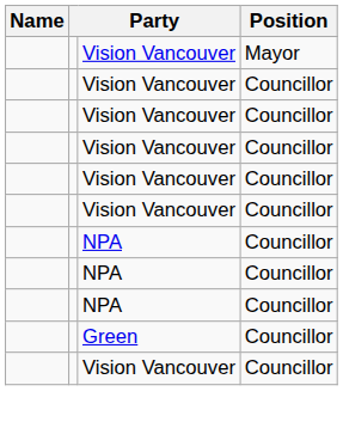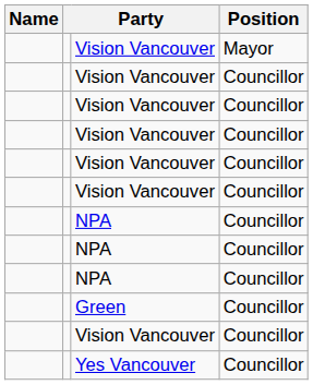 <table class="wikitable">
 <tr>
 <th>Name</th>
 <th colspan="2">Party</th>
 <th>Position</th>
 </tr>
 <tr>
 <td></td>
 <td></td>
 <td><a href='#'>Vision Vancouver</a></td>
 <td>Mayor</td>
 </tr>
 <tr>
 <td></td>
 <td></td>
 <td>Vision Vancouver</td>
 <td>Councillor</td>
 </tr>
 <tr>
 <td></td>
 <td></td>
 <td>Vision Vancouver</td>
 <td>Councillor</td>
 </tr>
 <tr>
 <td></td>
 <td></td>
 <td>Vision Vancouver</td>
 <td>Councillor</td>
 </tr>
 <tr>
 <td></td>
 <td></td>
 <td>Vision Vancouver</td>
 <td>Councillor</td>
 </tr>
 <tr>
 <td></td>
 <td></td>
 <td>Vision Vancouver</td>
 <td>Councillor</td>
 </tr>
 <tr>
 <td></td>
 <td></td>
 <td><a href='#'>NPA</a></td>
 <td>Councillor</td>
 </tr>
 <tr>
 <td></td>
 <td></td>
 <td>NPA</td>
 <td>Councillor</td>
 </tr>
 <tr>
 <td></td>
 <td></td>
 <td>NPA</td>
 <td>Councillor</td>
 </tr>
 <tr>
 <td></td>
 <td></td>
 <td><a href='#'>Green</a></td>
 <td>Councillor</td>
 </tr>
 <tr>
 <td> </td>
 <td></td>
 <td>Vision Vancouver</td>
 <td>Councillor</td>
 </tr>
+<tr>
+<td> </td>
+<td></td>
+<td><a href='#'>Yes Vancouver</a></td>
+<td>Councillor</td>
+</tr>
 </table>
